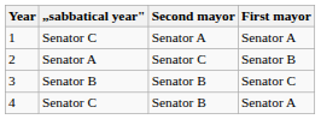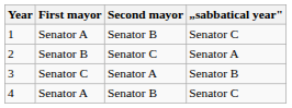 <table class="wikitable">
 <tr align="left">
 <th>Year</th>
+<th>First mayor</th>
+<th>Second mayor</th>
 <th>„sabbatical year"</th>
-<th>Second mayor</th>
-<th>First mayor</th>
 </tr>
 <tr>
 <td>1</td>
-<td>Senator C</td>
 <td>Senator A</td>
-<td>Senator A</td>
-</tr>
-<tr>
-<td>2</td>
-<td>Senator A</td>
-<td>Senator C</td>
-<td>Senator B</td>
-</tr>
-<tr>
-<td>3</td>
-<td>Senator B</td>
 <td>Senator B</td>
 <td>Senator C</td>
 </tr>
 <tr>
-<td>4</td>
+<td>2</td>
+<td>Senator B</td>
 <td>Senator C</td>
-<td>Senator B</td>
 <td>Senator A</td>
 </tr>
+<tr>
+<td>3</td>
+<td>Senator C</td>
+<td>Senator A</td>
+<td>Senator B</td>
+</tr>
+<tr>
+<td>4</td>
+<td>Senator A</td>
+<td>Senator B</td>
+<td>Senator C</td>
+</tr>
 </table>
